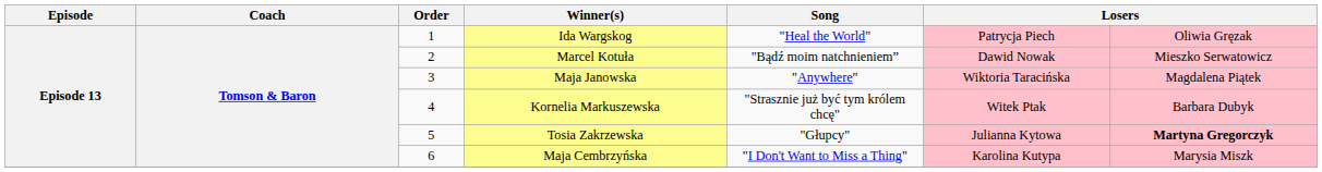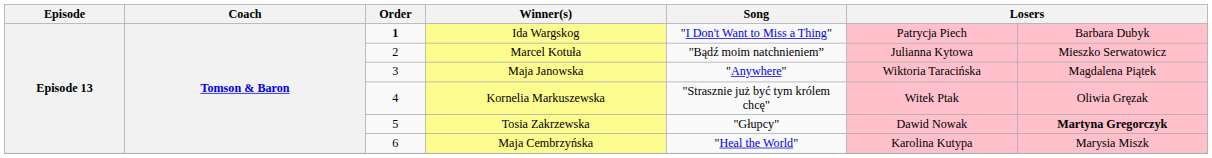 <table class="wikitable" style="text-align:center; width:100%;">
 <tr>
 <th style="width:10%;">Episode</th>
 <th style="width:20%;">Coach</th>
 <th style="width:05%;">Order</th>
 <th style="width:20%;">Winner(s)</th>
 <th style="width:15%;">Song</th>
 <th colspan="2" style="width:30%;">Losers</th>
 </tr>
 <tr>
 <th rowspan="6">Episode 13<br><small></small></th>
 <th rowspan="6"><a href='#'>Tomson & Baron</a></th>
-<td>1</td>
+<td><strong>1</strong></td>
 <td style="background:#fdfc8f;">Ida Wargskog</td>
-<td>"<a href='#'>Heal the World</a>"</td>
+<td>"<a href='#'>I Don't Want to Miss a Thing</a>"</td>
 <td style="background:pink;">Patrycja Piech</td>
-<td style="background:pink;">Oliwia Gręzak</td>
+<td style="background:pink;">Barbara Dubyk</td>
 </tr>
 <tr>
 <td>2</td>
 <td style="background:#fdfc8f;">Marcel Kotuła</td>
 <td>"Bądź moim natchnieniem”</td>
-<td style="background:pink;">Dawid Nowak</td>
+<td style="background:pink;">Julianna Kytowa</td>
 <td style="background:pink;">Mieszko Serwatowicz</td>
 </tr>
 <tr>
 <td>3</td>
 <td style="background:#fdfc8f;">Maja Janowska</td>
 <td>"<a href='#'>Anywhere</a>"</td>
 <td style="background:pink;">Wiktoria Taracińska</td>
 <td style="background:pink;">Magdalena Piątek</td>
 </tr>
 <tr>
 <td>4</td>
 <td style="background:#fdfc8f;">Kornelia Markuszewska</td>
 <td>"Strasznie już być tym królem chcę"</td>
 <td style="background:pink;">Witek Ptak</td>
-<td style="background:pink;">Barbara Dubyk</td>
+<td style="background:pink;">Oliwia Gręzak</td>
 </tr>
 <tr>
 <td>5</td>
 <td style="background:#fdfc8f;">Tosia Zakrzewska</td>
 <td>"Głupcy"</td>
-<td style="background:pink;">Julianna Kytowa</td>
+<td style="background:pink;">Dawid Nowak</td>
 <td style="background:pink;"><strong>Martyna Gregorczyk</strong></td>
 </tr>
 <tr>
 <td>6</td>
 <td style="background:#fdfc8f;">Maja Cembrzyńska</td>
-<td>"<a href='#'>I Don't Want to Miss a Thing</a>"</td>
+<td>"<a href='#'>Heal the World</a>"</td>
 <td style="background:pink;">Karolina Kutypa</td>
 <td style="background:pink;">Marysia Miszk</td>
 </tr>
 <tr>
 </tr>
 </table>
